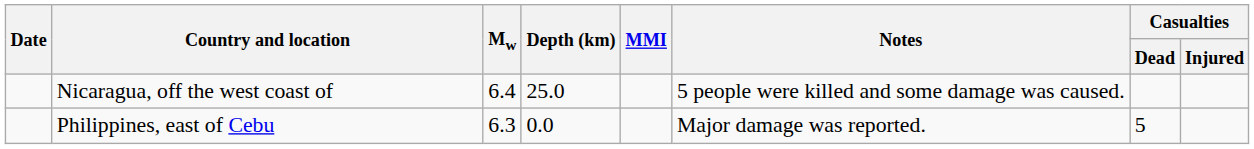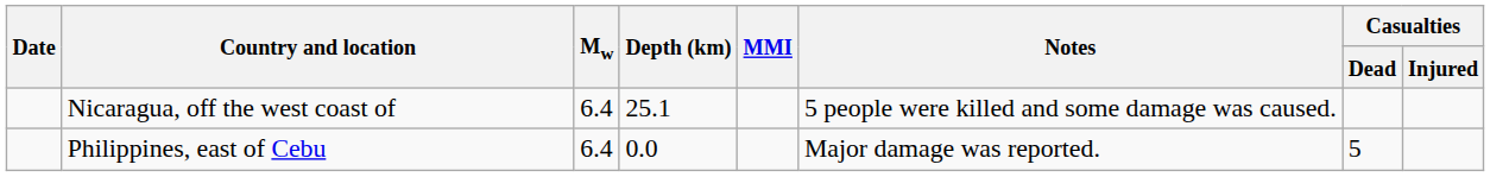 <table class="wikitable sortable sort-under" style="border:1px black; margin-left:1em;">
 <tr>
 <th rowspan="2"><small>Date</small></th>
 <th rowspan="2" style="width: 310px"><small>Country and location</small></th>
 <th rowspan="2"><small>M<sub>w</sub></small></th>
 <th rowspan="2"><small>Depth (km)</small></th>
 <th rowspan="2"><small><a href='#'>MMI</a></small></th>
 <th rowspan="2" class="unsortable"><small>Notes</small></th>
 <th colspan="2"><small>Casualties</small></th>
 </tr>
 <tr>
 <th><small>Dead</small></th>
 <th><small>Injured</small></th>
 </tr>
 <tr>
 <td></td>
 <td>Nicaragua, off the west coast of</td>
 <td>6.4</td>
-<td>25.0</td>
+<td>25.1</td>
 <td></td>
 <td>5 people were killed and some damage was caused.</td>
 <td></td>
 <td></td>
 </tr>
 <tr>
 <td></td>
 <td>Philippines, east of <a href='#'>Cebu</a></td>
-<td>6.3</td>
+<td>6.4</td>
 <td>0.0</td>
 <td></td>
 <td>Major damage was reported.</td>
 <td>5</td>
 <td></td>
 </tr>
 </table>
